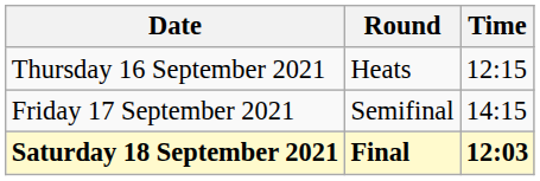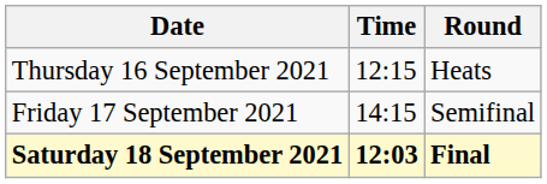 <table class="wikitable">
 <tr>
 <th>Date</th>
+<th>Time</th>
 <th>Round</th>
-<th>Time</th>
 </tr>
 <tr>
 <td>Thursday 16 September 2021</td>
+<td>12:15</td>
 <td>Heats</td>
-<td>12:15</td>
 </tr>
 <tr>
 <td>Friday 17 September 2021</td>
+<td>14:15</td>
 <td>Semifinal</td>
-<td>14:15</td>
 </tr>
 <tr>
 <td style=background:lemonchiffon><strong>Saturday 18 September 2021</strong></td>
+<td style=background:lemonchiffon><strong>12:03</strong></td>
 <td style=background:lemonchiffon><strong>Final</strong></td>
-<td style=background:lemonchiffon><strong>12:03</strong></td>
 </tr>
 </table>
